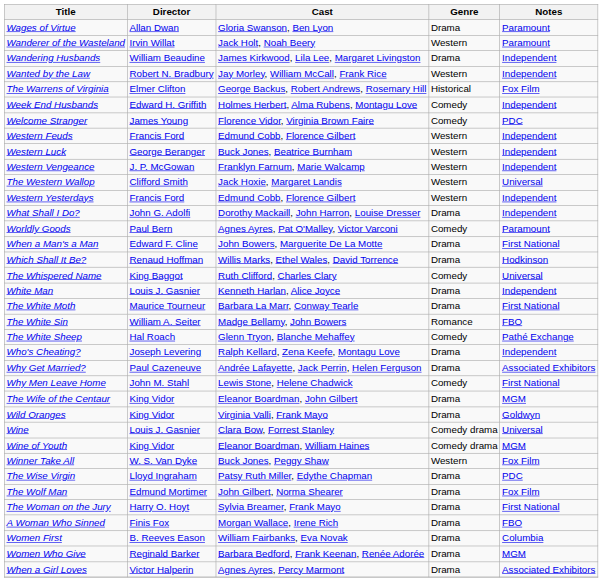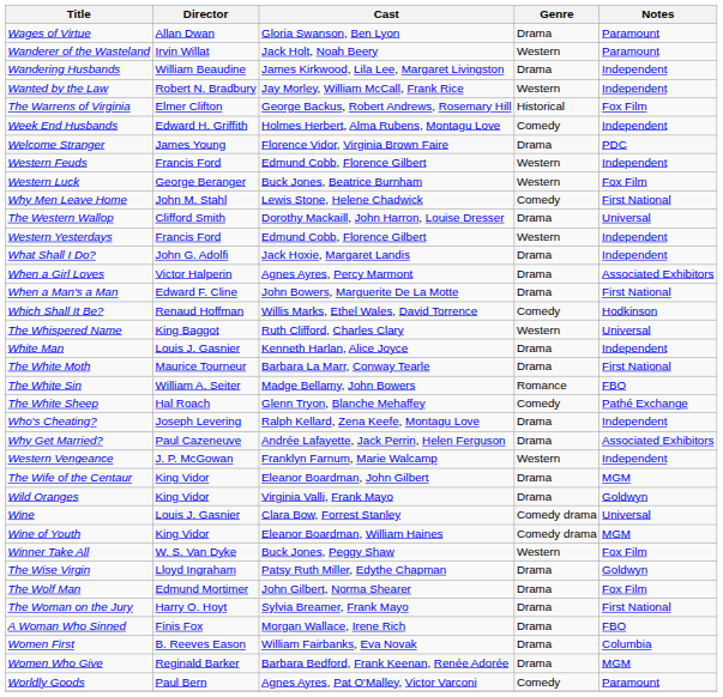 <table class="wikitable">
 <tr>
 <th>Title</th>
 <th>Director</th>
 <th>Cast</th>
 <th>Genre</th>
 <th>Notes</th>
 </tr>
 <tr>
 <td><em><a href='#'>Wages of Virtue</a></em></td>
 <td><a href='#'>Allan Dwan</a></td>
 <td><a href='#'>Gloria Swanson</a>, <a href='#'>Ben Lyon</a></td>
 <td>Drama</td>
 <td><a href='#'>Paramount</a></td>
 </tr>
 <tr>
 <td><em><a href='#'>Wanderer of the Wasteland</a></em></td>
 <td><a href='#'>Irvin Willat</a></td>
 <td><a href='#'>Jack Holt</a>, <a href='#'>Noah Beery</a></td>
 <td>Western</td>
 <td><a href='#'>Paramount</a></td>
 </tr>
 <tr>
 <td><em><a href='#'>Wandering Husbands</a></em></td>
 <td><a href='#'>William Beaudine</a></td>
 <td><a href='#'>James Kirkwood</a>, <a href='#'>Lila Lee</a>, <a href='#'>Margaret Livingston</a></td>
 <td>Drama</td>
 <td><a href='#'>Independent</a></td>
 </tr>
 <tr>
 <td><em><a href='#'>Wanted by the Law</a></em></td>
 <td><a href='#'>Robert N. Bradbury</a></td>
 <td><a href='#'>Jay Morley</a>, <a href='#'>William McCall</a>, <a href='#'>Frank Rice</a></td>
 <td>Western</td>
 <td><a href='#'>Independent</a></td>
 </tr>
 <tr>
 <td><em><a href='#'>The Warrens of Virginia</a></em></td>
 <td><a href='#'>Elmer Clifton</a></td>
 <td><a href='#'>George Backus</a>, <a href='#'>Robert Andrews</a>, <a href='#'>Rosemary Hill</a></td>
 <td>Historical</td>
 <td><a href='#'>Fox Film</a></td>
 </tr>
 <tr>
 <td><em><a href='#'>Week End Husbands</a></em></td>
 <td><a href='#'>Edward H. Griffith</a></td>
 <td><a href='#'>Holmes Herbert</a>, <a href='#'>Alma Rubens</a>, <a href='#'>Montagu Love</a></td>
 <td>Comedy</td>
 <td><a href='#'>Independent</a></td>
 </tr>
 <tr>
 <td><em><a href='#'>Welcome Stranger</a></em></td>
 <td><a href='#'>James Young</a></td>
 <td><a href='#'>Florence Vidor</a>, <a href='#'>Virginia Brown Faire</a></td>
-<td>Comedy</td>
+<td>Drama</td>
 <td><a href='#'>PDC</a></td>
 </tr>
 <tr>
 <td><em><a href='#'>Western Feuds</a></em></td>
 <td><a href='#'>Francis Ford</a></td>
 <td><a href='#'>Edmund Cobb</a>, <a href='#'>Florence Gilbert</a></td>
 <td>Western</td>
 <td><a href='#'>Independent</a></td>
 </tr>
 <tr>
 <td><em><a href='#'>Western Luck</a></em></td>
 <td><a href='#'>George Beranger</a></td>
 <td><a href='#'>Buck Jones</a>, <a href='#'>Beatrice Burnham</a></td>
 <td>Western</td>
-<td><a href='#'>Independent</a></td>
+<td><a href='#'>Fox Film</a></td>
 </tr>
 <tr>
-<td><em><a href='#'>Western Vengeance</a></em></td>
-<td><a href='#'>J. P. McGowan</a></td>
-<td><a href='#'>Franklyn Farnum</a>, <a href='#'>Marie Walcamp</a></td>
-<td>Western</td>
-<td><a href='#'>Independent</a></td>
+<td><em><a href='#'>Why Men Leave Home</a></em></td>
+<td><a href='#'>John M. Stahl</a></td>
+<td><a href='#'>Lewis Stone</a>, <a href='#'>Helene Chadwick</a></td>
+<td>Comedy</td>
+<td><a href='#'>First National</a></td>
 </tr>
 <tr>
 <td><em><a href='#'>The Western Wallop</a></em></td>
 <td><a href='#'>Clifford Smith</a></td>
-<td><a href='#'>Jack Hoxie</a>, <a href='#'>Margaret Landis</a></td>
-<td>Western</td>
+<td><a href='#'>Dorothy Mackaill</a>, <a href='#'>John Harron</a>, <a href='#'>Louise Dresser</a></td>
+<td>Drama</td>
 <td><a href='#'>Universal</a></td>
 </tr>
 <tr>
 <td><em><a href='#'>Western Yesterdays</a></em></td>
 <td><a href='#'>Francis Ford</a></td>
 <td><a href='#'>Edmund Cobb</a>, <a href='#'>Florence Gilbert</a></td>
 <td>Western</td>
 <td><a href='#'>Independent</a></td>
 </tr>
 <tr>
 <td><em><a href='#'>What Shall I Do?</a></em></td>
 <td><a href='#'>John G. Adolfi</a></td>
-<td><a href='#'>Dorothy Mackaill</a>, <a href='#'>John Harron</a>, <a href='#'>Louise Dresser</a></td>
+<td><a href='#'>Jack Hoxie</a>, <a href='#'>Margaret Landis</a></td>
 <td>Drama</td>
 <td><a href='#'>Independent</a></td>
 </tr>
 <tr>
-<td><em><a href='#'>Worldly Goods</a></em></td>
-<td><a href='#'>Paul Bern</a></td>
-<td><a href='#'>Agnes Ayres</a>, <a href='#'>Pat O'Malley</a>, <a href='#'>Victor Varconi</a></td>
-<td>Comedy</td>
-<td><a href='#'>Paramount</a></td>
+<td><em><a href='#'>When a Girl Loves</a></em></td>
+<td><a href='#'>Victor Halperin</a></td>
+<td><a href='#'>Agnes Ayres</a>, <a href='#'>Percy Marmont</a></td>
+<td>Drama</td>
+<td><a href='#'>Associated Exhibitors</a></td>
 </tr>
 <tr>
 <td><em><a href='#'>When a Man's a Man</a></em></td>
 <td><a href='#'>Edward F. Cline</a></td>
 <td><a href='#'>John Bowers</a>, <a href='#'>Marguerite De La Motte</a></td>
 <td>Drama</td>
 <td><a href='#'>First National</a></td>
 </tr>
 <tr>
 <td><em><a href='#'>Which Shall It Be?</a></em></td>
 <td><a href='#'>Renaud Hoffman</a></td>
 <td><a href='#'>Willis Marks</a>, <a href='#'>Ethel Wales</a>, <a href='#'>David Torrence</a></td>
-<td>Drama</td>
+<td>Comedy</td>
 <td><a href='#'>Hodkinson</a></td>
 </tr>
 <tr>
 <td><em><a href='#'>The Whispered Name</a></em></td>
 <td><a href='#'>King Baggot</a></td>
 <td><a href='#'>Ruth Clifford</a>, <a href='#'>Charles Clary</a></td>
-<td>Comedy</td>
+<td>Western</td>
 <td><a href='#'>Universal</a></td>
 </tr>
 <tr>
 <td><em><a href='#'>White Man</a></em></td>
 <td><a href='#'>Louis J. Gasnier</a></td>
 <td><a href='#'>Kenneth Harlan</a>, <a href='#'>Alice Joyce</a></td>
 <td>Drama</td>
 <td><a href='#'>Independent</a></td>
 </tr>
 <tr>
 <td><em><a href='#'>The White Moth</a></em></td>
 <td><a href='#'>Maurice Tourneur</a></td>
 <td><a href='#'>Barbara La Marr</a>, <a href='#'>Conway Tearle</a></td>
 <td>Drama</td>
 <td><a href='#'>First National</a></td>
 </tr>
 <tr>
 <td><em><a href='#'>The White Sin</a></em></td>
 <td><a href='#'>William A. Seiter</a></td>
 <td><a href='#'>Madge Bellamy</a>, <a href='#'>John Bowers</a></td>
 <td>Romance</td>
 <td><a href='#'>FBO</a></td>
 </tr>
 <tr>
 <td><em><a href='#'>The White Sheep</a></em></td>
 <td><a href='#'>Hal Roach</a></td>
 <td><a href='#'>Glenn Tryon</a>, <a href='#'>Blanche Mehaffey</a></td>
 <td>Comedy</td>
 <td><a href='#'>Pathé Exchange</a></td>
 </tr>
 <tr>
 <td><em><a href='#'>Who's Cheating?</a></em></td>
 <td><a href='#'>Joseph Levering</a></td>
 <td><a href='#'>Ralph Kellard</a>, <a href='#'>Zena Keefe</a>, <a href='#'>Montagu Love</a></td>
 <td>Drama</td>
 <td><a href='#'>Independent</a></td>
 </tr>
 <tr>
 <td><em><a href='#'>Why Get Married?</a></em></td>
 <td><a href='#'>Paul Cazeneuve</a></td>
 <td><a href='#'>Andrée Lafayette</a>, <a href='#'>Jack Perrin</a>, <a href='#'>Helen Ferguson</a></td>
 <td>Drama</td>
 <td><a href='#'>Associated Exhibitors</a></td>
 </tr>
 <tr>
-<td><em><a href='#'>Why Men Leave Home</a></em></td>
-<td><a href='#'>John M. Stahl</a></td>
-<td><a href='#'>Lewis Stone</a>, <a href='#'>Helene Chadwick</a></td>
-<td>Comedy</td>
-<td><a href='#'>First National</a></td>
+<td><em><a href='#'>Western Vengeance</a></em></td>
+<td><a href='#'>J. P. McGowan</a></td>
+<td><a href='#'>Franklyn Farnum</a>, <a href='#'>Marie Walcamp</a></td>
+<td>Western</td>
+<td><a href='#'>Independent</a></td>
 </tr>
 <tr>
 <td><em><a href='#'>The Wife of the Centaur</a></em></td>
 <td><a href='#'>King Vidor</a></td>
 <td><a href='#'>Eleanor Boardman</a>, <a href='#'>John Gilbert</a></td>
 <td>Drama</td>
 <td><a href='#'>MGM</a></td>
 </tr>
 <tr>
 <td><em><a href='#'>Wild Oranges</a></em></td>
 <td><a href='#'>King Vidor</a></td>
 <td><a href='#'>Virginia Valli</a>, <a href='#'>Frank Mayo</a></td>
 <td>Drama</td>
 <td><a href='#'>Goldwyn</a></td>
 </tr>
 <tr>
 <td><em><a href='#'>Wine</a></em></td>
 <td><a href='#'>Louis J. Gasnier</a></td>
 <td><a href='#'>Clara Bow</a>, <a href='#'>Forrest Stanley</a></td>
 <td>Comedy drama</td>
 <td><a href='#'>Universal</a></td>
 </tr>
 <tr>
 <td><em><a href='#'>Wine of Youth</a></em></td>
 <td><a href='#'>King Vidor</a></td>
 <td><a href='#'>Eleanor Boardman</a>, <a href='#'>William Haines</a></td>
 <td>Comedy drama</td>
 <td><a href='#'>MGM</a></td>
 </tr>
 <tr>
 <td><em><a href='#'>Winner Take All</a></em></td>
 <td><a href='#'>W. S. Van Dyke</a></td>
 <td><a href='#'>Buck Jones</a>, <a href='#'>Peggy Shaw</a></td>
 <td>Western</td>
 <td><a href='#'>Fox Film</a></td>
 </tr>
 <tr>
 <td><em><a href='#'>The Wise Virgin</a></em></td>
 <td><a href='#'>Lloyd Ingraham</a></td>
 <td><a href='#'>Patsy Ruth Miller</a>, <a href='#'>Edythe Chapman</a></td>
 <td>Drama</td>
-<td><a href='#'>PDC</a></td>
+<td><a href='#'>Goldwyn</a></td>
 </tr>
 <tr>
 <td><em><a href='#'>The Wolf Man</a></em></td>
 <td><a href='#'>Edmund Mortimer</a></td>
 <td><a href='#'>John Gilbert</a>, <a href='#'>Norma Shearer</a></td>
 <td>Drama</td>
 <td><a href='#'>Fox Film</a></td>
 </tr>
 <tr>
 <td><em><a href='#'>The Woman on the Jury</a></em></td>
 <td><a href='#'>Harry O. Hoyt</a></td>
 <td><a href='#'>Sylvia Breamer</a>, <a href='#'>Frank Mayo</a></td>
 <td>Drama</td>
 <td><a href='#'>First National</a></td>
 </tr>
 <tr>
 <td><em><a href='#'>A Woman Who Sinned</a></em></td>
 <td><a href='#'>Finis Fox</a></td>
 <td><a href='#'>Morgan Wallace</a>, <a href='#'>Irene Rich</a></td>
 <td>Drama</td>
 <td><a href='#'>FBO</a></td>
 </tr>
 <tr>
 <td><em><a href='#'>Women First</a></em></td>
 <td><a href='#'>B. Reeves Eason</a></td>
 <td><a href='#'>William Fairbanks</a>, <a href='#'>Eva Novak</a></td>
 <td>Drama</td>
 <td><a href='#'>Columbia</a></td>
 </tr>
 <tr>
 <td><em><a href='#'>Women Who Give</a></em></td>
 <td><a href='#'>Reginald Barker</a></td>
 <td><a href='#'>Barbara Bedford</a>, <a href='#'>Frank Keenan</a>, <a href='#'>Renée Adorée</a></td>
 <td>Drama</td>
 <td><a href='#'>MGM</a></td>
 </tr>
 <tr>
-<td><em><a href='#'>When a Girl Loves</a></em></td>
-<td><a href='#'>Victor Halperin</a></td>
-<td><a href='#'>Agnes Ayres</a>, <a href='#'>Percy Marmont</a></td>
-<td>Drama</td>
-<td><a href='#'>Associated Exhibitors</a></td>
+<td><em><a href='#'>Worldly Goods</a></em></td>
+<td><a href='#'>Paul Bern</a></td>
+<td><a href='#'>Agnes Ayres</a>, <a href='#'>Pat O'Malley</a>, <a href='#'>Victor Varconi</a></td>
+<td>Comedy</td>
+<td><a href='#'>Paramount</a></td>
 </tr>
 <tr>
 </tr>
 </table>
